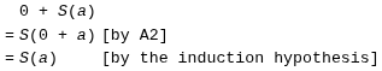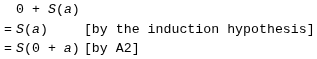 <table>
 <tr>
 <td></td>
 <td>0 + <em>S</em>(<em>a</em>)</td>
 </tr>
 <tr>
 <td>=</td>
+<td><em>S</em>(<em>a</em>)</td>
+<td>[by the induction hypothesis]</td>
+</tr>
+<tr>
+<td>=</td>
 <td><em>S</em>(0 + <em>a</em>)</td>
 <td>[by A2]</td>
 </tr>
-<tr>
-<td>=</td>
-<td><em>S</em>(<em>a</em>)</td>
-<td>[by the induction hypothesis]</td>
-</tr>
 </table>
